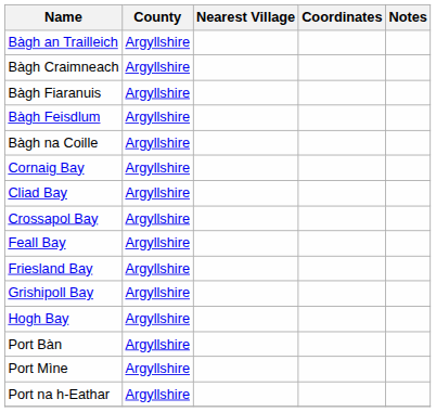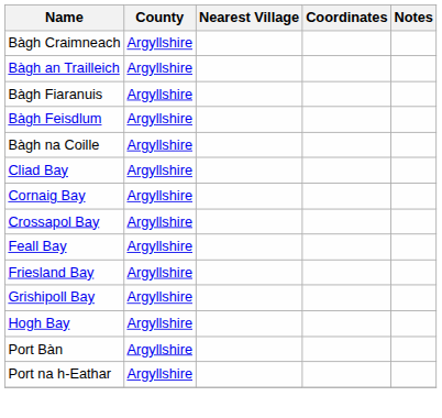 <table class="wikitable sortable" style="table-layout:fixed;background-color:#FEFEFE;font-size:95%;padding:0.30em;line-height:1.35em;">
 <tr>
 <th scope="col">Name</th>
 <th scope="col">County</th>
 <th scope="col">Nearest Village</th>
 <th scope="col" data-sort-type="number">Coordinates</th>
 <th scope="col">Notes</th>
 </tr>
 <tr>
-<td><a href='#'>Bàgh an Trailleich</a></td>
+<td>Bàgh Craimneach</td>
 <td><a href='#'>Argyllshire</a></td>
 <td></td>
 <td></td>
 <td></td>
 </tr>
 <tr>
-<td>Bàgh Craimneach</td>
+<td><a href='#'>Bàgh an Trailleich</a></td>
 <td><a href='#'>Argyllshire</a></td>
 <td></td>
 <td></td>
 <td></td>
 </tr>
 <tr>
 <td>Bàgh Fiaranuis</td>
 <td><a href='#'>Argyllshire</a></td>
 <td></td>
 <td></td>
 <td></td>
 </tr>
 <tr>
 <td><a href='#'>Bàgh Feisdlum</a></td>
 <td><a href='#'>Argyllshire</a></td>
 <td></td>
 <td></td>
 <td></td>
 </tr>
 <tr>
 <td>Bàgh na Coille</td>
 <td><a href='#'>Argyllshire</a></td>
 <td></td>
 <td></td>
 <td></td>
 </tr>
 <tr>
-<td><a href='#'>Cornaig Bay</a></td>
+<td><a href='#'>Cliad Bay</a></td>
 <td><a href='#'>Argyllshire</a></td>
 <td></td>
 <td></td>
 <td></td>
 </tr>
 <tr>
-<td><a href='#'>Cliad Bay</a></td>
+<td><a href='#'>Cornaig Bay</a></td>
 <td><a href='#'>Argyllshire</a></td>
 <td></td>
 <td></td>
 <td></td>
 </tr>
 <tr>
 <td><a href='#'>Crossapol Bay</a></td>
 <td><a href='#'>Argyllshire</a></td>
 <td></td>
 <td></td>
 <td></td>
 </tr>
 <tr>
 <td><a href='#'>Feall Bay</a></td>
 <td><a href='#'>Argyllshire</a></td>
 <td></td>
 <td></td>
 <td></td>
 </tr>
 <tr>
 <td><a href='#'>Friesland Bay</a></td>
 <td><a href='#'>Argyllshire</a></td>
 <td></td>
 <td></td>
 <td></td>
 </tr>
 <tr>
 <td><a href='#'>Grishipoll Bay</a></td>
 <td><a href='#'>Argyllshire</a></td>
 <td></td>
 <td></td>
 <td></td>
 </tr>
 <tr>
 <td><a href='#'>Hogh Bay</a></td>
 <td><a href='#'>Argyllshire</a></td>
 <td></td>
 <td></td>
 <td></td>
 </tr>
 <tr>
 <td>Port Bàn</td>
 <td><a href='#'>Argyllshire</a></td>
 <td></td>
 <td></td>
 <td></td>
 </tr>
 <tr>
-<td>Port Mìne</td>
-<td><a href='#'>Argyllshire</a></td>
-<td></td>
-<td></td>
-<td></td>
-</tr>
-<tr>
 <td>Port na h-Eathar</td>
 <td><a href='#'>Argyllshire</a></td>
 <td></td>
 <td></td>
 <td></td>
 </tr>
 <tr>
 </tr>
 </table>
